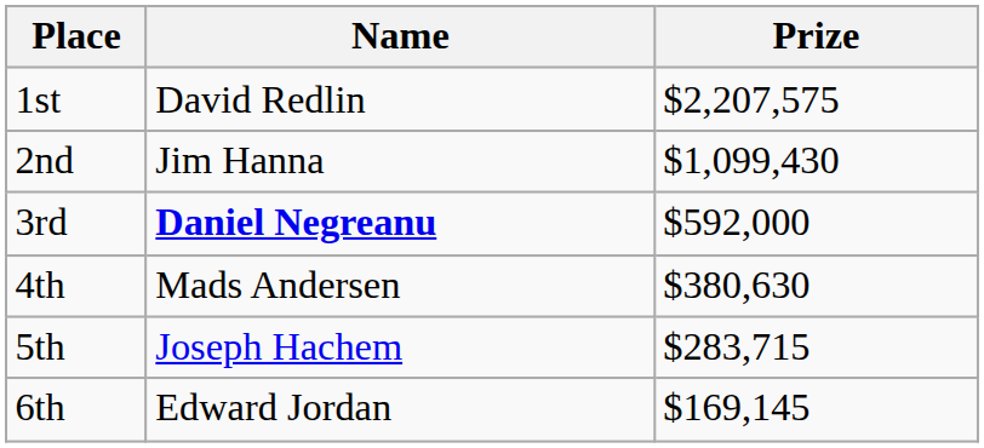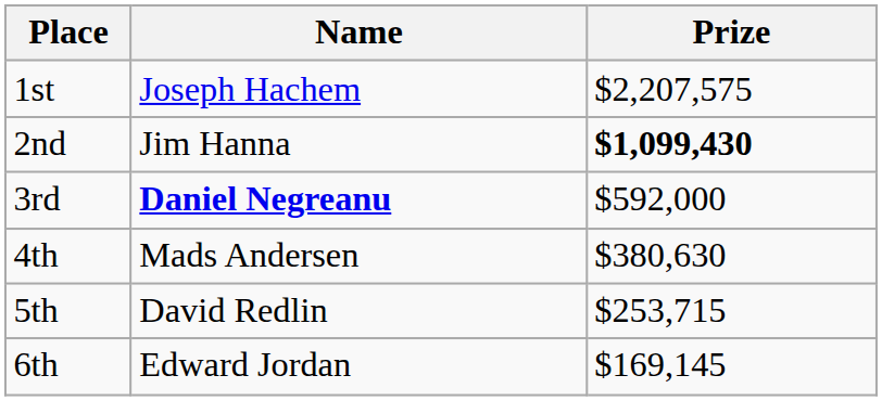 <table class="wikitable">
 <tr>
 <th width="50">Place</th>
 <th width="200">Name</th>
 <th width="125">Prize</th>
 </tr>
 <tr>
 <td>1st</td>
-<td>David Redlin</td>
+<td><a href='#'>Joseph Hachem</a></td>
 <td>$2,207,575</td>
 </tr>
 <tr>
 <td>2nd</td>
 <td>Jim Hanna</td>
-<td>$1,099,430</td>
+<td><strong>$1,099,430</strong></td>
 </tr>
 <tr>
 <td>3rd</td>
 <td><strong><a href='#'>Daniel Negreanu</a></strong></td>
 <td>$592,000</td>
 </tr>
 <tr>
 <td>4th</td>
 <td>Mads Andersen</td>
 <td>$380,630</td>
 </tr>
 <tr>
 <td>5th</td>
-<td><a href='#'>Joseph Hachem</a></td>
-<td>$283,715</td>
+<td>David Redlin</td>
+<td>$253,715</td>
 </tr>
 <tr>
 <td>6th</td>
 <td>Edward Jordan</td>
 <td>$169,145</td>
 </tr>
 </table>
